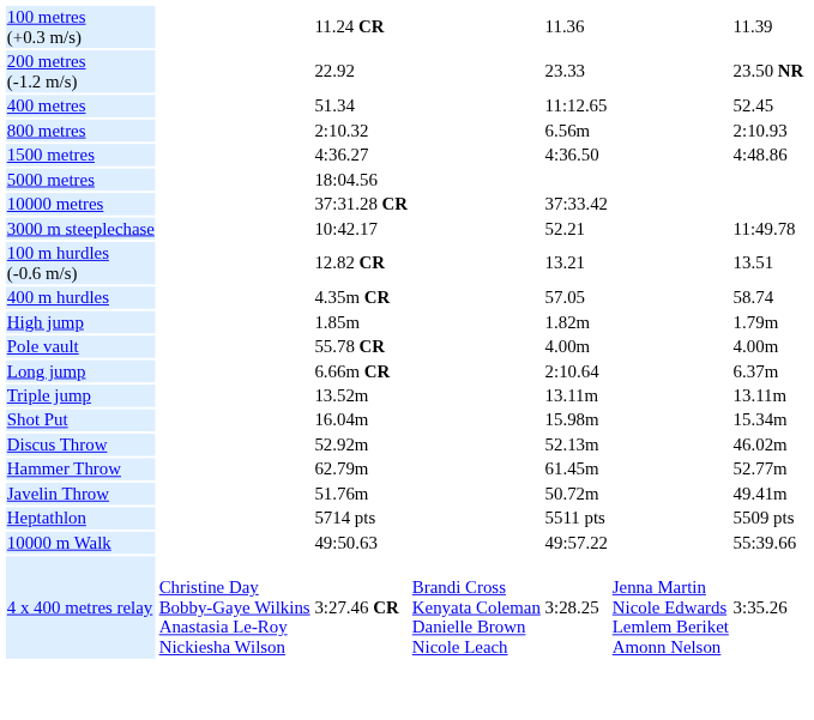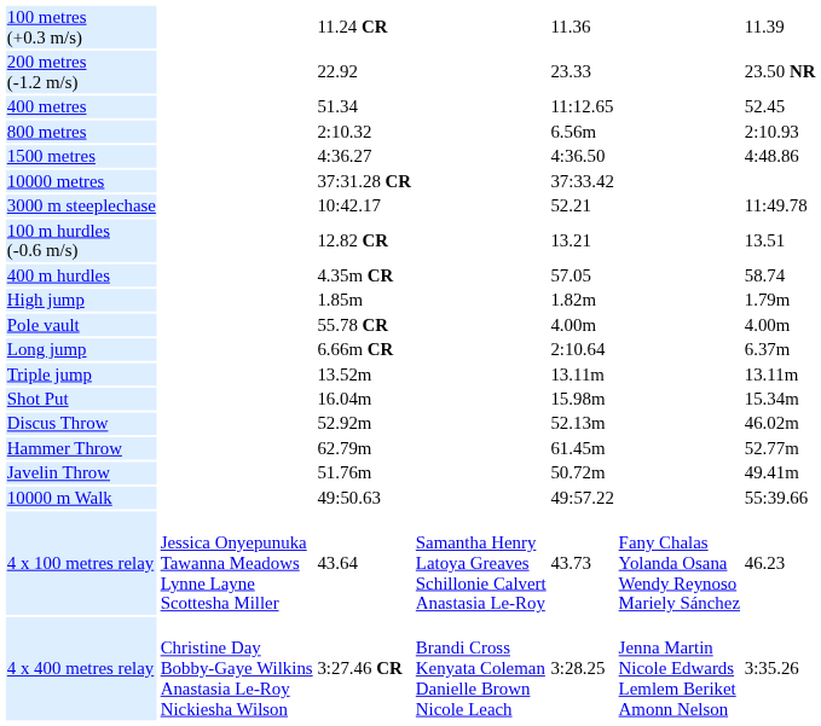 <table>
 <tr>
 <td bgcolor = DDEEFF><a href='#'>100 metres</a> <br> (+0.3 m/s)</td>
 <td></td>
 <td>11.24 <strong>CR</strong></td>
 <td></td>
 <td>11.36</td>
 <td></td>
 <td>11.39</td>
 </tr>
 <tr>
 <td bgcolor = DDEEFF><a href='#'>200 metres</a> <br> (-1.2 m/s)</td>
 <td></td>
 <td>22.92</td>
 <td></td>
 <td>23.33</td>
 <td></td>
 <td>23.50 <strong>NR</strong></td>
 </tr>
 <tr>
 <td bgcolor = DDEEFF><a href='#'>400 metres</a></td>
 <td></td>
 <td>51.34</td>
 <td></td>
 <td>11:12.65</td>
 <td></td>
 <td>52.45</td>
 </tr>
 <tr>
 <td bgcolor = DDEEFF><a href='#'>800 metres</a></td>
 <td></td>
 <td>2:10.32</td>
 <td></td>
 <td>6.56m</td>
 <td></td>
 <td>2:10.93</td>
 </tr>
 <tr>
 <td bgcolor = DDEEFF><a href='#'>1500 metres</a></td>
 <td></td>
 <td>4:36.27</td>
 <td></td>
 <td>4:36.50</td>
 <td></td>
 <td>4:48.86</td>
-</tr>
-<tr>
-<td bgcolor = DDEEFF><a href='#'>5000 metres</a></td>
-<td></td>
-<td>18:04.56</td>
-<td></td>
-<td></td>
-<td></td>
-<td></td>
 </tr>
 <tr>
 <td bgcolor = DDEEFF><a href='#'>10000 metres</a></td>
 <td></td>
 <td>37:31.28 <strong>CR</strong></td>
 <td></td>
 <td>37:33.42</td>
 <td></td>
 <td></td>
 </tr>
 <tr>
 <td bgcolor = DDEEFF><a href='#'>3000 m steeplechase</a></td>
 <td></td>
 <td>10:42.17</td>
 <td></td>
 <td>52.21</td>
 <td></td>
 <td>11:49.78</td>
 </tr>
 <tr>
 <td bgcolor = DDEEFF><a href='#'>100 m hurdles</a> <br> (-0.6 m/s)</td>
 <td></td>
 <td>12.82 <strong>CR</strong></td>
 <td></td>
 <td>13.21</td>
 <td></td>
 <td>13.51</td>
 </tr>
 <tr>
 <td bgcolor = DDEEFF><a href='#'>400 m hurdles</a></td>
 <td></td>
 <td>4.35m <strong>CR</strong></td>
 <td></td>
 <td>57.05</td>
 <td></td>
 <td>58.74</td>
 </tr>
 <tr>
 <td bgcolor = DDEEFF><a href='#'>High jump</a></td>
 <td></td>
 <td>1.85m</td>
 <td></td>
 <td>1.82m</td>
 <td></td>
 <td>1.79m</td>
 </tr>
 <tr>
 <td bgcolor = DDEEFF><a href='#'>Pole vault</a></td>
 <td></td>
 <td>55.78 <strong>CR</strong></td>
 <td></td>
 <td>4.00m</td>
 <td></td>
 <td>4.00m</td>
 </tr>
 <tr>
 <td bgcolor = DDEEFF><a href='#'>Long jump</a></td>
 <td></td>
 <td>6.66m <strong>CR</strong></td>
 <td></td>
 <td>2:10.64</td>
 <td></td>
 <td>6.37m</td>
 </tr>
 <tr>
 <td bgcolor = DDEEFF><a href='#'>Triple jump</a></td>
 <td></td>
 <td>13.52m</td>
 <td></td>
 <td>13.11m</td>
 <td></td>
 <td>13.11m</td>
 </tr>
 <tr>
 <td bgcolor = DDEEFF><a href='#'>Shot Put</a></td>
 <td></td>
 <td>16.04m</td>
 <td></td>
 <td>15.98m</td>
 <td></td>
 <td>15.34m</td>
 </tr>
 <tr>
 <td bgcolor = DDEEFF><a href='#'>Discus Throw</a></td>
 <td></td>
 <td>52.92m</td>
 <td></td>
 <td>52.13m</td>
 <td></td>
 <td>46.02m</td>
 </tr>
 <tr>
 <td bgcolor = DDEEFF><a href='#'>Hammer Throw</a></td>
 <td></td>
 <td>62.79m</td>
 <td></td>
 <td>61.45m</td>
 <td></td>
 <td>52.77m</td>
 </tr>
 <tr>
 <td bgcolor = DDEEFF><a href='#'>Javelin Throw</a></td>
 <td></td>
 <td>51.76m</td>
 <td></td>
 <td>50.72m</td>
 <td></td>
 <td>49.41m</td>
 </tr>
 <tr>
-<td bgcolor = DDEEFF><a href='#'>Heptathlon</a></td>
-<td></td>
-<td>5714 pts</td>
-<td></td>
-<td>5511 pts</td>
-<td></td>
-<td>5509 pts</td>
-</tr>
-<tr>
 <td bgcolor = DDEEFF><a href='#'>10000 m Walk</a></td>
 <td></td>
 <td>49:50.63</td>
 <td></td>
 <td>49:57.22</td>
 <td></td>
 <td>55:39.66</td>
+</tr>
+<tr>
+<td bgcolor = DDEEFF><a href='#'>4 x 100 metres relay</a></td>
+<td>  <br> <a href='#'>Jessica Onyepunuka</a> <br> <a href='#'>Tawanna Meadows</a> <br> <a href='#'>Lynne Layne</a> <br> <a href='#'>Scottesha Miller</a></td>
+<td>43.64</td>
+<td>  <br> <a href='#'>Samantha Henry</a> <br> <a href='#'>Latoya Greaves</a> <br> <a href='#'>Schillonie Calvert</a> <br> <a href='#'>Anastasia Le-Roy</a></td>
+<td>43.73</td>
+<td>  <br> <a href='#'>Fany Chalas</a> <br> <a href='#'>Yolanda Osana</a> <br> <a href='#'>Wendy Reynoso</a> <br> <a href='#'>Mariely Sánchez</a></td>
+<td>46.23</td>
 </tr>
 <tr>
 <td bgcolor = DDEEFF><a href='#'>4 x 400 metres relay</a></td>
 <td>  <br> <a href='#'>Christine Day</a> <br> <a href='#'>Bobby-Gaye Wilkins</a> <br> <a href='#'>Anastasia Le-Roy</a> <br> <a href='#'>Nickiesha Wilson</a></td>
 <td>3:27.46 <strong>CR</strong></td>
 <td>  <br> <a href='#'>Brandi Cross</a> <br> <a href='#'>Kenyata Coleman</a> <br> <a href='#'>Danielle Brown</a> <br> <a href='#'>Nicole Leach</a></td>
 <td>3:28.25</td>
 <td>  <br> <a href='#'>Jenna Martin</a> <br> <a href='#'>Nicole Edwards</a> <br> <a href='#'>Lemlem Beriket</a> <br> <a href='#'>Amonn Nelson</a></td>
 <td>3:35.26</td>
 </tr>
 </table>
